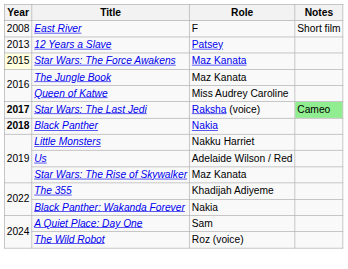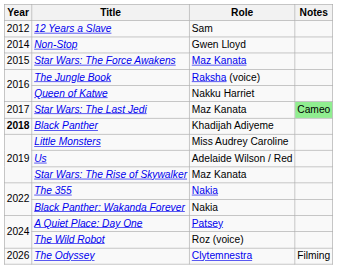 <table class="wikitable sortable">
 <tr>
 <th>Year</th>
 <th>Title</th>
 <th>Role</th>
 <th class="unsortable">Notes</th>
 </tr>
 <tr>
-<td>2008</td>
-<td><em><a href='#'>East River</a></em></td>
-<td>F</td>
-<td>Short film</td>
-</tr>
-<tr>
-<td>2013</td>
+<td>2012</td>
 <td><em><a href='#'>12 Years a Slave</a></em></td>
-<td><a href='#'>Patsey</a></td>
+<td>Sam</td>
 <td></td>
 </tr>
 <tr>
-<td style="background: lightyellow;">2015</td>
+<td>2014</td>
+<td><em><a href='#'>Non-Stop</a></em></td>
+<td>Gwen Lloyd</td>
+<td></td>
+</tr>
+<tr>
+<td>2015</td>
 <td><em><a href='#'>Star Wars: The Force Awakens</a></em></td>
 <td><a href='#'>Maz Kanata</a></td>
 <td></td>
 </tr>
 <tr>
 <td rowspan="2">2016</td>
 <td><em><a href='#'>The Jungle Book</a></em></td>
-<td>Maz Kanata</td>
+<td><a href='#'>Raksha</a> (voice)</td>
 <td></td>
 </tr>
 <tr>
 <td><em><a href='#'>Queen of Katwe</a></em></td>
-<td>Miss Audrey Caroline</td>
+<td>Nakku Harriet</td>
 <td></td>
 </tr>
 <tr>
-<td><strong>2017</strong></td>
+<td>2017</td>
 <td><em><a href='#'>Star Wars: The Last Jedi</a></em></td>
-<td><a href='#'>Raksha</a> (voice)</td>
+<td>Maz Kanata</td>
 <td style="background: lightgreen;">Cameo</td>
 </tr>
 <tr>
 <td><strong>2018</strong></td>
 <td><em><a href='#'>Black Panther</a></em></td>
-<td><a href='#'>Nakia</a></td>
+<td>Khadijah Adiyeme</td>
 <td></td>
 </tr>
 <tr>
 <td rowspan="3">2019</td>
 <td><em><a href='#'>Little Monsters</a></em></td>
-<td>Nakku Harriet</td>
+<td>Miss Audrey Caroline</td>
 <td></td>
 </tr>
 <tr>
 <td><em><a href='#'>Us</a></em></td>
 <td>Adelaide Wilson / Red</td>
 <td></td>
 </tr>
 <tr>
 <td><em><a href='#'>Star Wars: The Rise of Skywalker</a></em></td>
 <td>Maz Kanata</td>
 <td></td>
 </tr>
 <tr>
 <td rowspan=2>2022</td>
 <td><em><a href='#'>The 355</a></em></td>
-<td>Khadijah Adiyeme</td>
+<td><a href='#'>Nakia</a></td>
 <td></td>
 </tr>
 <tr>
 <td><em><a href='#'>Black Panther: Wakanda Forever</a></em></td>
 <td>Nakia</td>
 <td></td>
 </tr>
 <tr>
 <td rowspan="2">2024</td>
 <td><em><a href='#'>A Quiet Place: Day One</a></em></td>
-<td>Sam</td>
+<td><a href='#'>Patsey</a></td>
 <td></td>
 </tr>
 <tr>
 <td><em><a href='#'>The Wild Robot</a></em></td>
 <td>Roz (voice)</td>
 <td></td>
 </tr>
+<tr>
+<td>2026</td>
+<td><em><a href='#'>The Odyssey</a></em></td>
+<td><a href='#'>Clytemnestra</a></td>
+<td>Filming</td>
+</tr>
 </table>
